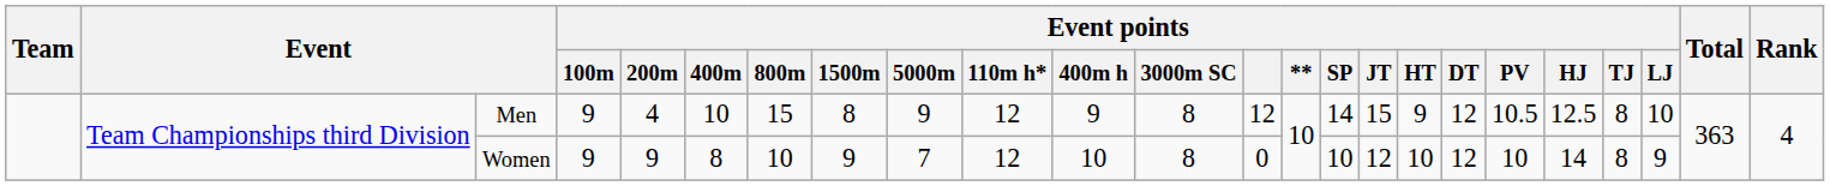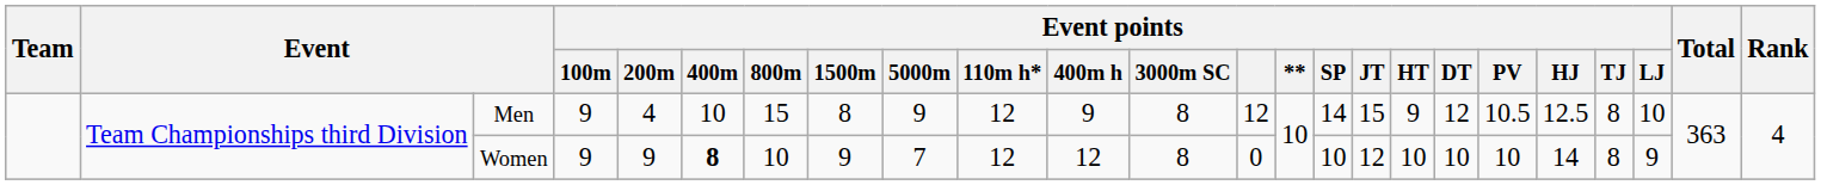 <table class="wikitable" style="text-align:left; font-size:90%">
 <tr>
 <th rowspan="2">Team</th>
 <th colspan="2" rowspan="2">Event</th>
 <th colspan="19">Event points</th>
 <th rowspan="2">Total</th>
 <th rowspan="2">Rank</th>
 </tr>
 <tr>
 <th><small>100m</small></th>
 <th><small>200m</small></th>
 <th><small>400m</small></th>
 <th><small>800m</small></th>
 <th><small>1500m</small></th>
 <th><small>5000m</small></th>
 <th><small>110m h*</small></th>
 <th><small>400m h</small></th>
 <th><small>3000m SC</small></th>
 <th><small></small></th>
 <th><small>**</small></th>
 <th><small>SP</small></th>
 <th><small>JT</small></th>
 <th><small>HT</small></th>
 <th><small>DT</small></th>
 <th><small>PV</small></th>
 <th><small>HJ</small></th>
 <th><small>TJ</small></th>
 <th><small>LJ</small></th>
 </tr>
 <tr align=center>
 <td rowspan="2"></td>
 <td rowspan="2"><a href='#'>Team Championships third Division</a></td>
 <td><small>Men</small></td>
 <td>9</td>
 <td>4</td>
 <td>10</td>
 <td>15</td>
 <td>8</td>
 <td>9</td>
 <td>12</td>
 <td>9</td>
 <td>8</td>
 <td>12</td>
 <td rowspan="2">10</td>
 <td>14</td>
 <td>15</td>
 <td>9</td>
 <td>12</td>
 <td>10.5</td>
 <td>12.5</td>
 <td>8</td>
 <td>10</td>
 <td rowspan="2">363</td>
 <td rowspan="2">4</td>
 </tr>
 <tr align=center>
 <td><small>Women</small></td>
 <td>9</td>
 <td>9</td>
-<td>8</td>
+<td><strong>8</strong></td>
 <td>10</td>
 <td>9</td>
 <td>7</td>
 <td>12</td>
-<td>10</td>
+<td>12</td>
 <td>8</td>
 <td>0</td>
 <td>10</td>
 <td>12</td>
 <td>10</td>
-<td>12</td>
+<td>10</td>
 <td>10</td>
 <td>14</td>
 <td>8</td>
 <td>9</td>
 </tr>
 </table>
